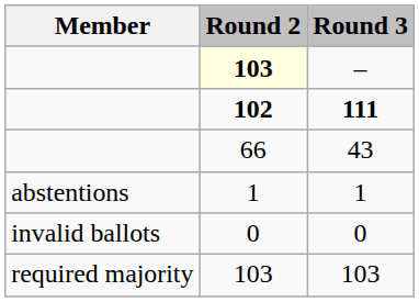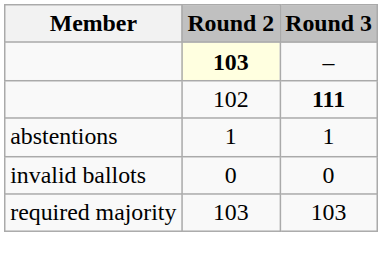 <table class="wikitable collapsible">
 <tr>
 <th>Member</th>
 <td style="background:silver;"><strong>Round 2</strong></td>
 <td style="background:silver;"><strong>Round 3</strong></td>
 </tr>
 <tr>
 <td></td>
 <td style="background: lightyellow; text-align:center;"><strong>103</strong></td>
 <td style="text-align:center;">–</td>
 </tr>
 <tr>
 <td></td>
-<td style="text-align:center;"><strong>102</strong></td>
+<td style="text-align:center;">102</td>
 <td style="text-align:center;"><strong>111</strong></td>
-</tr>
-<tr>
-<td></td>
-<td style="text-align:center;">66</td>
-<td style="text-align:center;">43</td>
 </tr>
 <tr>
 <td>abstentions</td>
 <td style="text-align:center;">1</td>
 <td style="text-align:center;">1</td>
 </tr>
 <tr>
 <td>invalid ballots</td>
 <td style="text-align:center;">0</td>
 <td style="text-align:center;">0</td>
 </tr>
 <tr>
 <td>required majority</td>
 <td style="text-align:center;">103</td>
 <td style="text-align:center;">103</td>
 </tr>
 </table>
